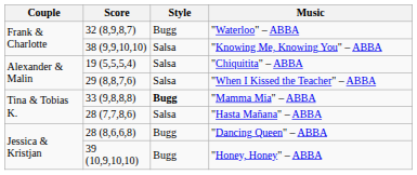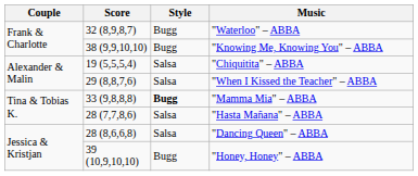 <table class="wikitable">
 <tr>
 <th width="130">Couple</th>
 <th width="100">Score</th>
 <th width="100">Style</th>
 <th width="400">Music</th>
 </tr>
 <tr>
 <td rowspan=2>Frank & Charlotte</td>
 <td>32 (8,9,8,7)</td>
 <td>Bugg</td>
 <td>"<a href='#'>Waterloo</a>" – <a href='#'>ABBA</a></td>
 </tr>
 <tr>
 <td>38 (9,9,10,10)</td>
-<td>Salsa</td>
+<td>Bugg</td>
 <td>"<a href='#'>Knowing Me, Knowing You</a>" – <a href='#'>ABBA</a></td>
 </tr>
 <tr>
 <td rowspan=2>Alexander & Malin</td>
 <td>19 (5,5,5,4)</td>
 <td>Salsa</td>
 <td>"<a href='#'>Chiquitita</a>" – <a href='#'>ABBA</a></td>
 </tr>
 <tr>
 <td>29 (8,8,7,6)</td>
 <td>Salsa</td>
 <td>"<a href='#'>When I Kissed the Teacher</a>" – <a href='#'>ABBA</a></td>
 </tr>
 <tr>
 <td rowspan=2>Tina & Tobias K.</td>
 <td>33 (9,8,8,8)</td>
 <td><strong>Bugg</strong></td>
 <td>"<a href='#'>Mamma Mia</a>" – <a href='#'>ABBA</a></td>
 </tr>
 <tr>
 <td>28 (7,7,8,6)</td>
 <td>Salsa</td>
 <td>"<a href='#'>Hasta Mañana</a>" – <a href='#'>ABBA</a></td>
 </tr>
 <tr>
 <td rowspan=2>Jessica & Kristjan</td>
 <td>28 (8,6,6,8)</td>
-<td>Bugg</td>
+<td>Salsa</td>
 <td>"<a href='#'>Dancing Queen</a>" – <a href='#'>ABBA</a></td>
 </tr>
 <tr>
 <td>39 (10,9,10,10)</td>
 <td>Bugg</td>
 <td>"<a href='#'>Honey, Honey</a>" – <a href='#'>ABBA</a></td>
 </tr>
 </table>
